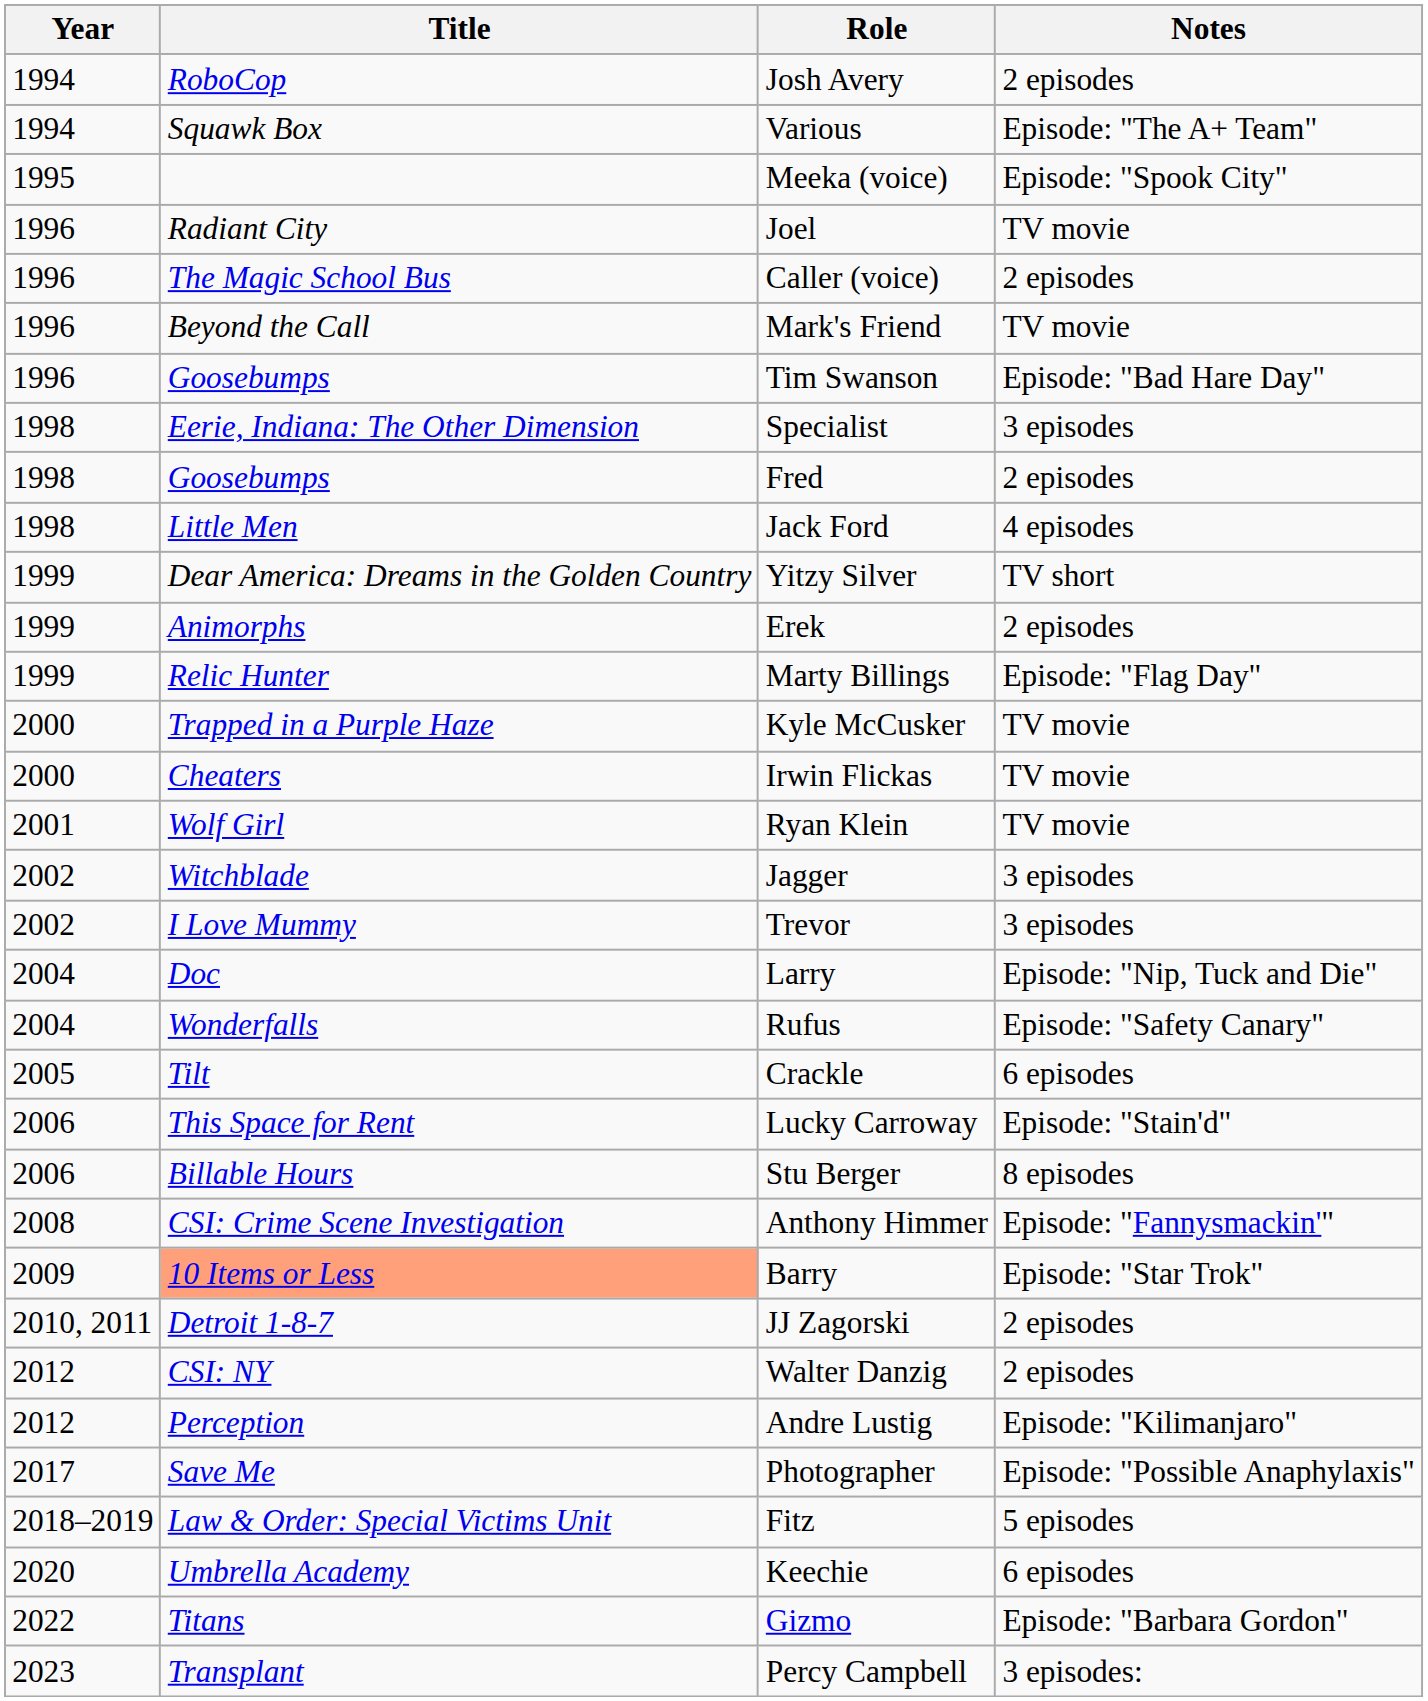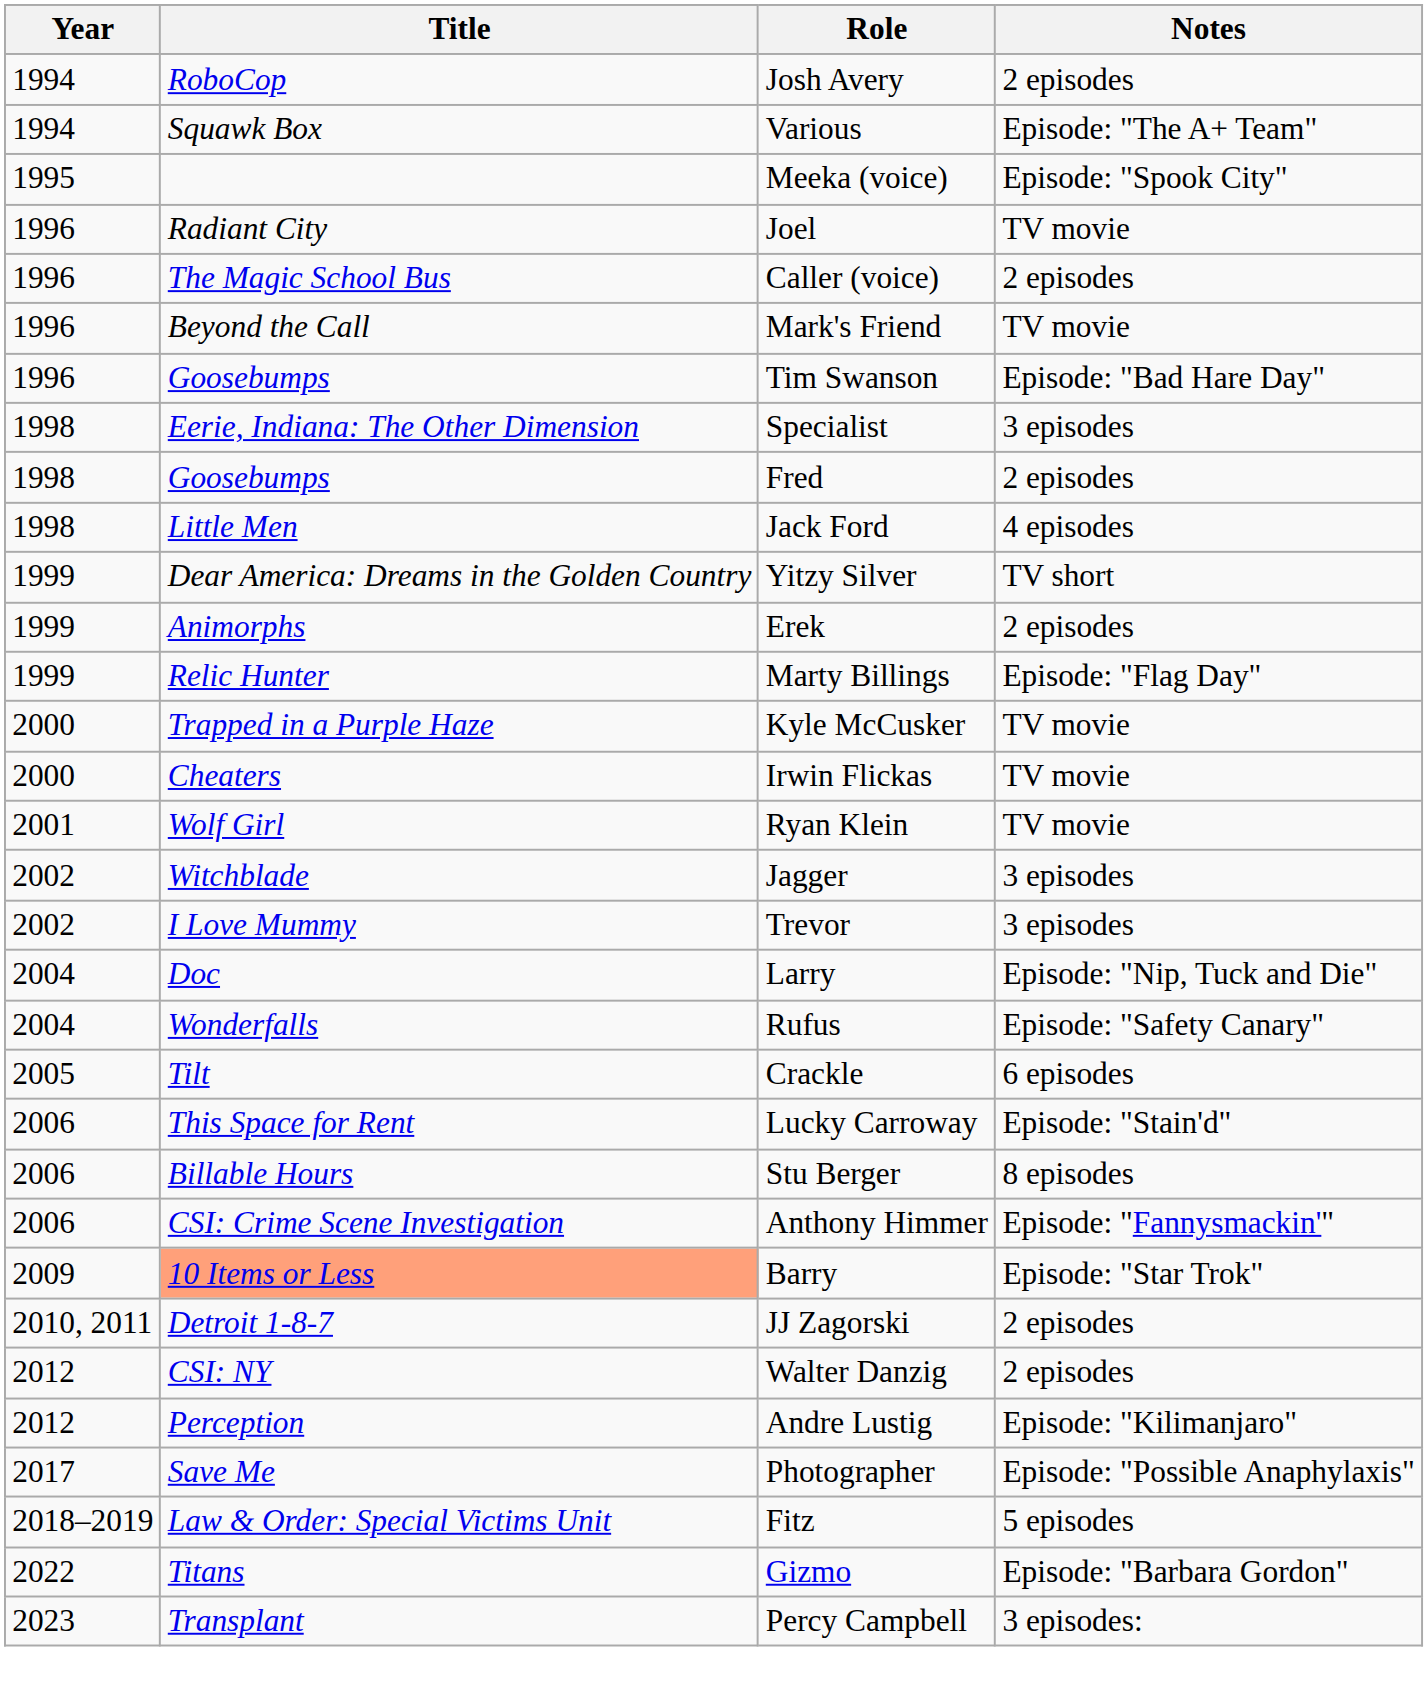 <table class="wikitable sortable">
 <tr>
 <th>Year</th>
 <th>Title</th>
 <th>Role</th>
 <th class="unsortable">Notes</th>
 </tr>
 <tr>
 <td>1994</td>
 <td><em><a href='#'>RoboCop</a></em></td>
 <td>Josh Avery</td>
 <td>2 episodes</td>
 </tr>
 <tr>
 <td>1994</td>
 <td><em>Squawk Box</em></td>
 <td>Various</td>
 <td>Episode: "The A+ Team"</td>
 </tr>
 <tr>
 <td>1995</td>
 <td><em></em></td>
 <td>Meeka (voice)</td>
 <td>Episode: "Spook City"</td>
 </tr>
 <tr>
 <td>1996</td>
 <td><em>Radiant City</em></td>
 <td>Joel</td>
 <td>TV movie</td>
 </tr>
 <tr>
 <td>1996</td>
 <td data-sort-value="Magic School Bus, The"><em><a href='#'>The Magic School Bus</a></em></td>
 <td>Caller (voice)</td>
 <td>2 episodes</td>
 </tr>
 <tr>
 <td>1996</td>
 <td><em>Beyond the Call</em></td>
 <td>Mark's Friend</td>
 <td>TV movie</td>
 </tr>
 <tr>
 <td>1996</td>
 <td><em><a href='#'>Goosebumps</a></em></td>
 <td>Tim Swanson</td>
 <td>Episode: "Bad Hare Day"</td>
 </tr>
 <tr>
 <td>1998</td>
 <td><em><a href='#'>Eerie, Indiana: The Other Dimension</a></em></td>
 <td>Specialist</td>
 <td>3 episodes</td>
 </tr>
 <tr>
 <td>1998</td>
 <td><em><a href='#'>Goosebumps</a></em></td>
 <td>Fred</td>
 <td>2 episodes</td>
 </tr>
 <tr>
 <td>1998</td>
 <td><em><a href='#'>Little Men</a></em></td>
 <td>Jack Ford</td>
 <td>4 episodes</td>
 </tr>
 <tr>
 <td>1999</td>
 <td><em>Dear America: Dreams in the Golden Country</em></td>
 <td>Yitzy Silver</td>
 <td>TV short</td>
 </tr>
 <tr>
 <td>1999</td>
 <td><em><a href='#'>Animorphs</a></em></td>
 <td>Erek</td>
 <td>2 episodes</td>
 </tr>
 <tr>
 <td>1999</td>
 <td><em><a href='#'>Relic Hunter</a></em></td>
 <td>Marty Billings</td>
 <td>Episode: "Flag Day"</td>
 </tr>
 <tr>
 <td>2000</td>
 <td><em><a href='#'>Trapped in a Purple Haze</a></em></td>
 <td>Kyle McCusker</td>
 <td>TV movie</td>
 </tr>
 <tr>
 <td>2000</td>
 <td><em><a href='#'>Cheaters</a></em></td>
 <td>Irwin Flickas</td>
 <td>TV movie</td>
 </tr>
 <tr>
 <td>2001</td>
 <td><em><a href='#'>Wolf Girl</a></em></td>
 <td>Ryan Klein</td>
 <td>TV movie</td>
 </tr>
 <tr>
 <td>2002</td>
 <td><em><a href='#'>Witchblade</a></em></td>
 <td>Jagger</td>
 <td>3 episodes</td>
 </tr>
 <tr>
 <td>2002</td>
 <td><em><a href='#'>I Love Mummy</a></em></td>
 <td>Trevor</td>
 <td>3 episodes</td>
 </tr>
 <tr>
 <td>2004</td>
 <td><em><a href='#'>Doc</a></em></td>
 <td>Larry</td>
 <td>Episode: "Nip, Tuck and Die"</td>
 </tr>
 <tr>
 <td>2004</td>
 <td><em><a href='#'>Wonderfalls</a></em></td>
 <td>Rufus</td>
 <td>Episode: "Safety Canary"</td>
 </tr>
 <tr>
 <td>2005</td>
 <td><em><a href='#'>Tilt</a></em></td>
 <td>Crackle</td>
 <td>6 episodes</td>
 </tr>
 <tr>
 <td>2006</td>
 <td><em><a href='#'>This Space for Rent</a></em></td>
 <td>Lucky Carroway</td>
 <td>Episode: "Stain'd"</td>
 </tr>
 <tr>
 <td>2006</td>
 <td><em><a href='#'>Billable Hours</a></em></td>
 <td>Stu Berger</td>
 <td>8 episodes</td>
 </tr>
 <tr>
-<td>2008</td>
+<td>2006</td>
 <td><em><a href='#'>CSI: Crime Scene Investigation</a></em></td>
 <td>Anthony Himmer</td>
 <td>Episode: "<a href='#'>Fannysmackin'</a>"</td>
 </tr>
 <tr>
 <td>2009</td>
 <td style="background: lightsalmon;"><em><a href='#'>10 Items or Less</a></em></td>
 <td>Barry</td>
 <td>Episode: "Star Trok"</td>
 </tr>
 <tr>
 <td>2010, 2011</td>
 <td><em><a href='#'>Detroit 1-8-7</a></em></td>
 <td>JJ Zagorski</td>
 <td>2 episodes</td>
 </tr>
 <tr>
 <td>2012</td>
 <td><em><a href='#'>CSI: NY</a></em></td>
 <td>Walter Danzig</td>
 <td>2 episodes</td>
 </tr>
 <tr>
 <td>2012</td>
 <td><em><a href='#'>Perception</a></em></td>
 <td>Andre Lustig</td>
 <td>Episode: "Kilimanjaro"</td>
 </tr>
 <tr>
 <td>2017</td>
 <td><em><a href='#'>Save Me</a></em></td>
 <td>Photographer</td>
 <td>Episode: "Possible Anaphylaxis"</td>
 </tr>
 <tr>
 <td>2018–2019</td>
 <td><em><a href='#'>Law & Order: Special Victims Unit</a></em></td>
 <td>Fitz</td>
 <td>5 episodes</td>
 </tr>
 <tr>
-<td>2020</td>
-<td><em><a href='#'>Umbrella Academy</a></em></td>
-<td>Keechie</td>
-<td>6 episodes</td>
-</tr>
-<tr>
 <td>2022</td>
 <td><em><a href='#'>Titans</a></em></td>
 <td><a href='#'>Gizmo</a></td>
 <td>Episode: "Barbara Gordon"</td>
 </tr>
 <tr>
 <td>2023</td>
 <td><em><a href='#'>Transplant</a></em></td>
 <td>Percy Campbell</td>
 <td>3 episodes:</td>
 </tr>
 </table>
